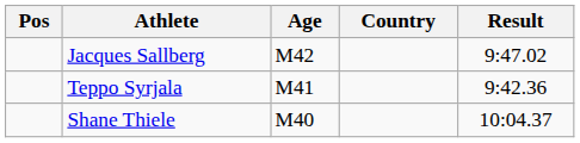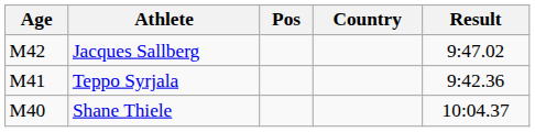 <table class="wikitable"  style="text-align:center; width:50%;">
 <tr>
+<th>Age</th>
+<th>Athlete</th>
 <th>Pos</th>
-<th>Athlete</th>
-<th>Age</th>
 <th>Country</th>
 <th>Result</th>
 </tr>
 <tr>
+<td align=left>M42</td>
+<td align=left><a href='#'>Jacques Sallberg</a></td>
 <td align=center></td>
-<td align=left><a href='#'>Jacques Sallberg</a></td>
-<td align=left>M42</td>
 <td align=left></td>
 <td>9:47.02</td>
 </tr>
 <tr>
+<td align=left>M41</td>
+<td align=left><a href='#'>Teppo Syrjala</a></td>
 <td align=center></td>
-<td align=left><a href='#'>Teppo Syrjala</a></td>
-<td align=left>M41</td>
 <td align=left></td>
 <td>9:42.36</td>
 </tr>
 <tr>
+<td align=left>M40</td>
+<td align=left><a href='#'>Shane Thiele</a></td>
 <td align=center></td>
-<td align=left><a href='#'>Shane Thiele</a></td>
-<td align=left>M40</td>
 <td align=left></td>
 <td>10:04.37</td>
 </tr>
 </table>
